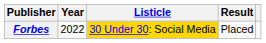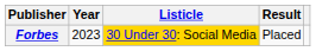 <table class="wikitable plainrowheaders sortable">
 <tr>
 <th scope="col">Publisher</th>
 <th scope="col">Year</th>
 <th scope="col"><a href='#'>Listicle</a></th>
 <th scope="col">Result</th>
 <th class="unsortable" scope="col"></th>
 </tr>
 <tr>
 <th scope="row"><em><a href='#'>Forbes</a></em></th>
-<td>2022</td>
+<td>2023</td>
 <td style="background: gold;"><a href='#'>30 Under 30</a>: Social Media</td>
 <td>Placed</td>
 <td align="center"></td>
 </tr>
 </table>
